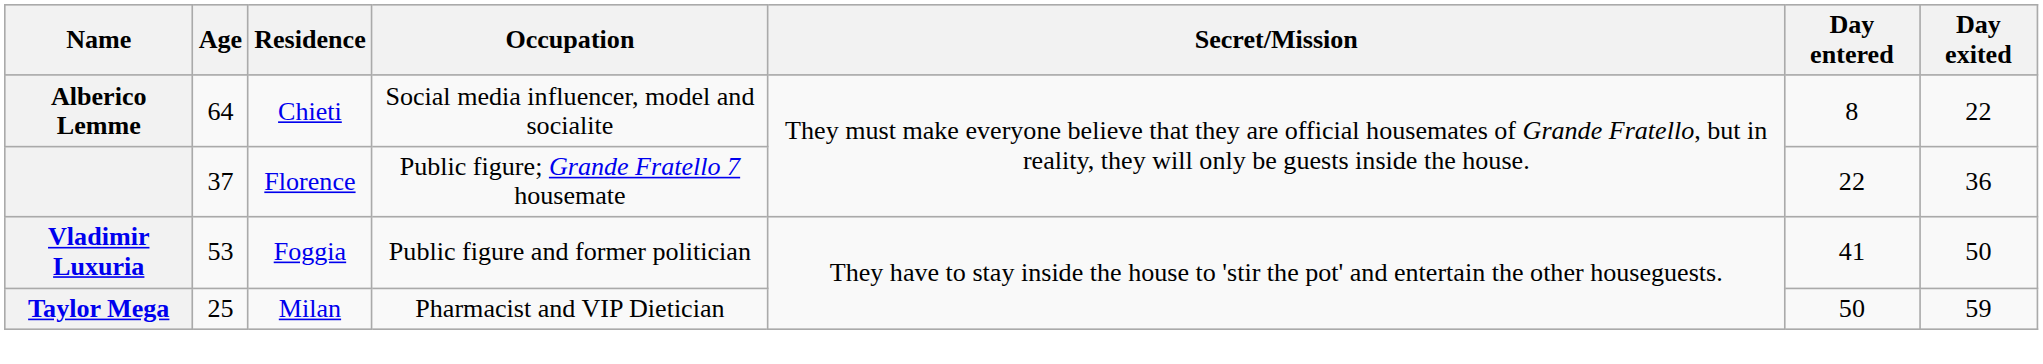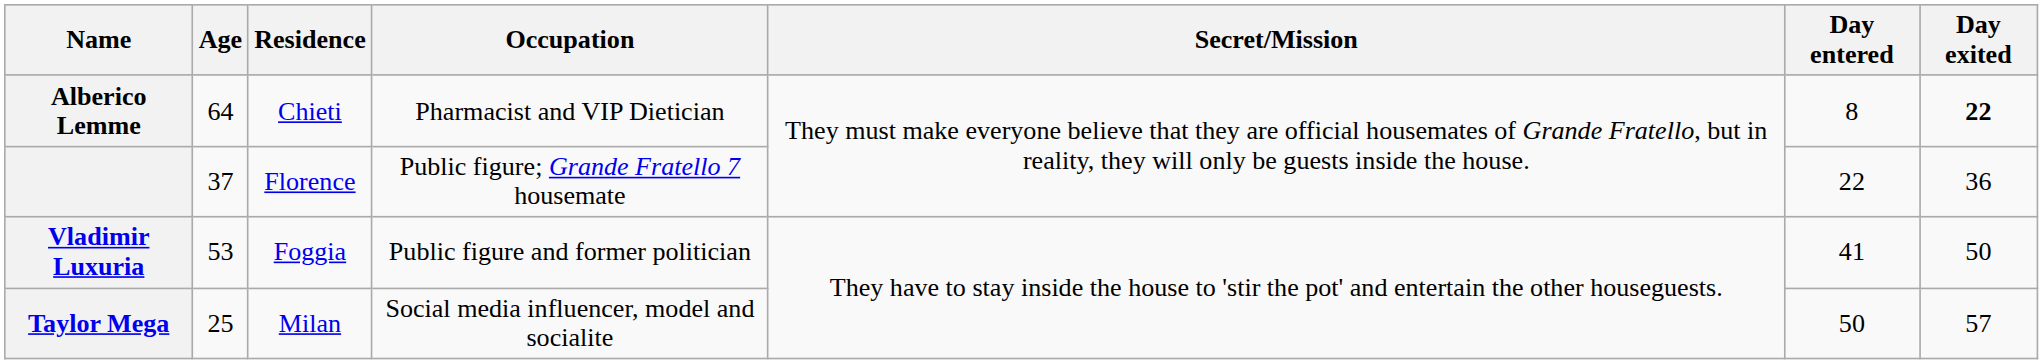 <table class="wikitable" style="text-align:center">
 <tr>
 <th>Name</th>
 <th>Age</th>
 <th>Residence</th>
 <th>Occupation</th>
 <th style="width:50%">Secret/Mission</th>
 <th>Day entered</th>
 <th>Day exited</th>
 </tr>
 <tr>
 <th>Alberico Lemme</th>
 <td>64</td>
 <td><a href='#'>Chieti</a></td>
-<td>Social media influencer, model and socialite</td>
+<td>Pharmacist and VIP Dietician</td>
 <td rowspan="2">They must make everyone believe that they are official housemates of <em>Grande Fratello</em>, but in reality, they will only be guests inside the house.</td>
 <td>8</td>
-<td>22</td>
+<td><strong>22</strong></td>
 </tr>
 <tr>
 <th></th>
 <td>37</td>
 <td><a href='#'>Florence</a></td>
 <td>Public figure; <a href='#'><em>Grande Fratello 7</em></a> housemate</td>
 <td>22</td>
 <td>36</td>
 </tr>
 <tr>
 <th><a href='#'>Vladimir Luxuria</a></th>
 <td>53</td>
 <td><a href='#'>Foggia</a></td>
 <td>Public figure and former politician</td>
 <td rowspan="2">They have to stay inside the house to 'stir the pot' and entertain the other houseguests.</td>
 <td>41</td>
 <td>50</td>
 </tr>
 <tr>
 <th><a href='#'>Taylor Mega</a></th>
 <td>25</td>
 <td><a href='#'>Milan</a></td>
-<td>Pharmacist and VIP Dietician</td>
+<td>Social media influencer, model and socialite</td>
 <td>50</td>
-<td>59</td>
+<td>57</td>
 </tr>
 </table>
